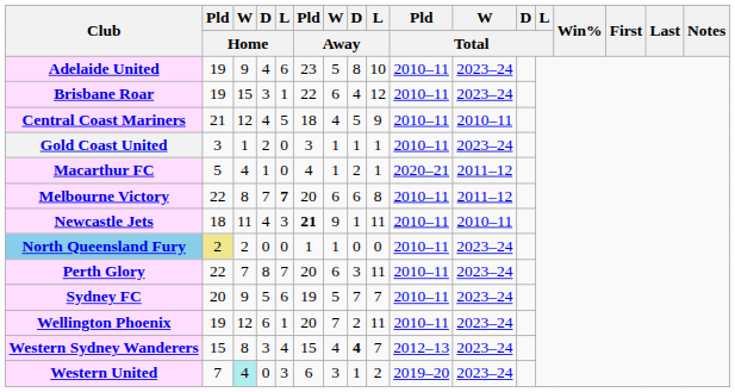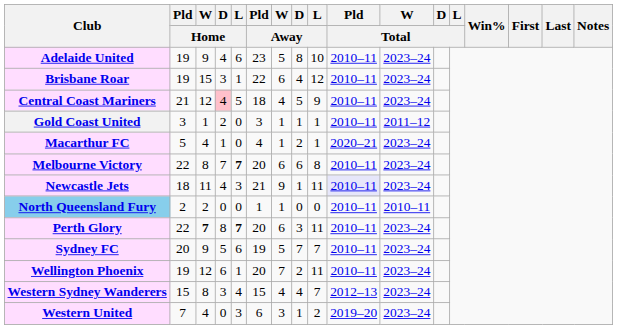 <table class="wikitable plainrowheaders sortable" style="text-align:center">
 <tr>
 <th scope=col rowspan=2>Club</th>
 <th scope=col>Pld</th>
 <th scope=col>W</th>
 <th scope=col>D</th>
 <th scope=col>L</th>
 <th scope=col>Pld</th>
 <th scope=col>W</th>
 <th scope=col>D</th>
 <th scope=col>L</th>
 <th scope=col>Pld</th>
 <th scope=col>W</th>
 <th scope=col>D</th>
 <th scope=col>L</th>
 <th rowspan=2 scope=col>Win%</th>
 <th rowspan=2 scope=col>First</th>
 <th rowspan=2 scope=col>Last</th>
 <th class="unsortable" rowspan=2 scope=col>Notes</th>
 </tr>
 <tr class="unsortable">
 <th colspan=4>Home</th>
 <th colspan=4>Away</th>
 <th colspan=4>Total</th>
 </tr>
 <tr>
 <th scope=row style=background:#FFDDFF><a href='#'>Adelaide United</a> </th>
 <td>19</td>
 <td>9</td>
 <td>4</td>
 <td>6</td>
 <td>23</td>
 <td>5</td>
 <td>8</td>
 <td>10<br></td>
 <td><a href='#'>2010–11</a></td>
 <td><a href='#'>2023–24</a></td>
 <td></td>
 </tr>
 <tr>
 <th scope=row style=background:#FFDDFF><a href='#'>Brisbane Roar</a> </th>
 <td>19</td>
 <td>15</td>
 <td>3</td>
 <td>1</td>
 <td>22</td>
 <td>6</td>
 <td>4</td>
 <td>12<br></td>
 <td><a href='#'>2010–11</a></td>
 <td><a href='#'>2023–24</a></td>
 <td></td>
 </tr>
 <tr>
 <th scope=row style=background:#FFDDFF><a href='#'>Central Coast Mariners</a> </th>
 <td>21</td>
 <td>12</td>
-<td>4</td>
+<td style="background: pink;">4</td>
 <td>5</td>
 <td>18</td>
 <td>4</td>
 <td>5</td>
 <td>9<br></td>
 <td><a href='#'>2010–11</a></td>
-<td><a href='#'>2010–11</a></td>
+<td><a href='#'>2023–24</a></td>
 <td></td>
 </tr>
 <tr>
 <th scope=row><a href='#'>Gold Coast United</a></th>
 <td>3</td>
 <td>1</td>
 <td>2</td>
 <td>0</td>
 <td>3</td>
 <td>1</td>
 <td>1</td>
 <td>1<br></td>
 <td><a href='#'>2010–11</a></td>
-<td><a href='#'>2023–24</a></td>
+<td><a href='#'>2011–12</a></td>
 <td></td>
 </tr>
 <tr>
 <th scope=row style=background:#FFDDFF><a href='#'>Macarthur FC</a> </th>
 <td>5</td>
 <td>4</td>
 <td>1</td>
 <td>0</td>
 <td>4</td>
 <td>1</td>
 <td>2</td>
 <td>1<br></td>
 <td><a href='#'>2020–21</a></td>
-<td><a href='#'>2011–12</a></td>
+<td><a href='#'>2023–24</a></td>
 <td></td>
 </tr>
 <tr>
 <th scope=row style=background:#FFDDFF><a href='#'>Melbourne Victory</a> </th>
 <td>22</td>
 <td>8</td>
 <td>7</td>
 <td><strong>7</strong></td>
 <td>20</td>
 <td>6</td>
 <td>6</td>
 <td>8<br></td>
 <td><a href='#'>2010–11</a></td>
-<td><a href='#'>2011–12</a></td>
+<td><a href='#'>2023–24</a></td>
 <td></td>
 </tr>
 <tr>
 <th scope=row style=background:#FFDDFF><a href='#'>Newcastle Jets</a> </th>
 <td>18</td>
 <td>11</td>
 <td>4</td>
 <td>3</td>
-<td><strong>21</strong></td>
+<td>21</td>
 <td>9</td>
 <td>1</td>
 <td>11<br></td>
-<td><a href='#'>2010–11</a></td>
-<td><a href='#'>2010–11</a></td>
+<td style="background: lavender;"><a href='#'>2010–11</a></td>
+<td><a href='#'>2023–24</a></td>
 <td></td>
 </tr>
 <tr>
 <th scope=row style=background:#87CEEB><a href='#'>North Queensland Fury</a> </th>
-<td style="background: khaki;">2</td>
+<td>2</td>
 <td>2</td>
 <td>0</td>
 <td>0</td>
 <td>1</td>
 <td>1</td>
 <td>0</td>
 <td>0<br></td>
 <td><a href='#'>2010–11</a></td>
-<td><a href='#'>2023–24</a></td>
+<td><a href='#'>2010–11</a></td>
 <td></td>
 </tr>
 <tr>
 <th scope=row style=background:#FFDDFF><a href='#'>Perth Glory</a> </th>
 <td>22</td>
-<td>7</td>
+<td><strong>7</strong></td>
 <td>8</td>
-<td>7</td>
+<td><strong>7</strong></td>
 <td>20</td>
 <td>6</td>
 <td>3</td>
 <td>11<br></td>
 <td><a href='#'>2010–11</a></td>
 <td><a href='#'>2023–24</a></td>
 <td></td>
 </tr>
 <tr>
 <th scope=row style=background:#FFDDFF><a href='#'>Sydney FC</a> </th>
 <td>20</td>
 <td>9</td>
 <td>5</td>
 <td>6</td>
 <td>19</td>
 <td>5</td>
 <td>7</td>
 <td>7<br></td>
 <td><a href='#'>2010–11</a></td>
 <td><a href='#'>2023–24</a></td>
 <td></td>
 </tr>
 <tr>
 <th scope=row style=background:#FFDDFF><a href='#'>Wellington Phoenix</a> </th>
 <td>19</td>
 <td>12</td>
 <td>6</td>
 <td>1</td>
 <td>20</td>
 <td>7</td>
 <td>2</td>
 <td>11<br></td>
 <td><a href='#'>2010–11</a></td>
 <td><a href='#'>2023–24</a></td>
 <td></td>
 </tr>
 <tr>
 <th scope=row style=background:#FFDDFF><a href='#'>Western Sydney Wanderers</a> </th>
 <td>15</td>
 <td>8</td>
 <td>3</td>
 <td>4</td>
 <td>15</td>
 <td>4</td>
-<td><strong>4</strong></td>
+<td>4</td>
 <td>7<br></td>
 <td><a href='#'>2012–13</a></td>
 <td><a href='#'>2023–24</a></td>
 <td></td>
 </tr>
 <tr>
 <th scope=row style=background:#FFDDFF><a href='#'>Western United</a> </th>
 <td>7</td>
-<td style="background: paleturquoise;">4</td>
+<td>4</td>
 <td>0</td>
 <td>3</td>
 <td>6</td>
 <td>3</td>
 <td>1</td>
 <td>2<br></td>
 <td><a href='#'>2019–20</a></td>
 <td><a href='#'>2023–24</a></td>
 <td></td>
 </tr>
 </table>
